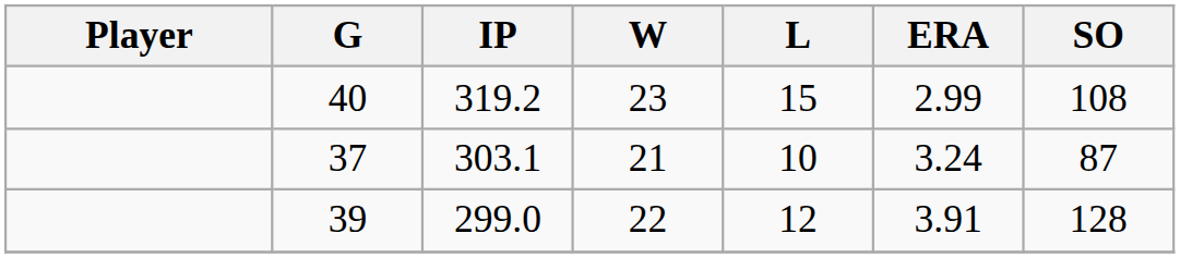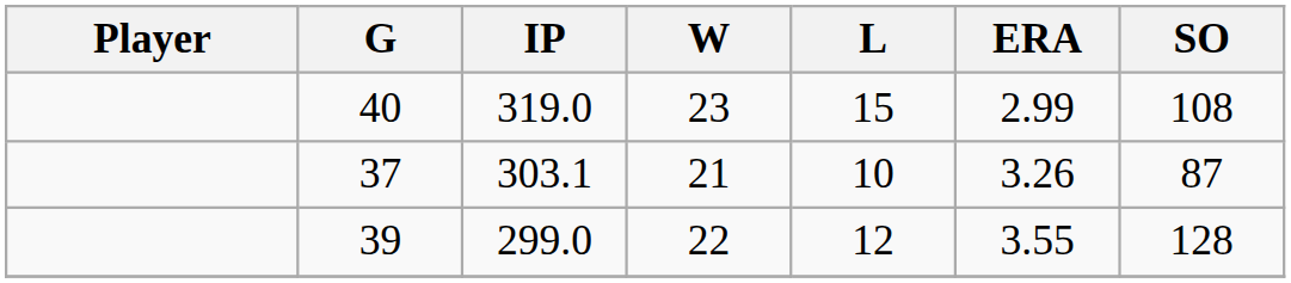 <table class="wikitable sortable">
 <tr>
 <th bgcolor="#DDDDFF" width="16%">Player</th>
 <th bgcolor="#DDDDFF" width="9%">G</th>
 <th bgcolor="#DDDDFF" width="9%">IP</th>
 <th bgcolor="#DDDDFF" width="9%">W</th>
 <th bgcolor="#DDDDFF" width="9%">L</th>
 <th bgcolor="#DDDDFF" width="9%">ERA</th>
 <th bgcolor="#DDDDFF" width="9%">SO</th>
 </tr>
 <tr align="center">
 <td></td>
 <td>40</td>
-<td>319.2</td>
+<td>319.0</td>
 <td>23</td>
 <td>15</td>
 <td>2.99</td>
 <td>108</td>
 </tr>
 <tr align="center">
 <td></td>
 <td>37</td>
 <td>303.1</td>
 <td>21</td>
 <td>10</td>
-<td>3.24</td>
+<td>3.26</td>
 <td>87</td>
 </tr>
 <tr align="center">
 <td></td>
 <td>39</td>
 <td>299.0</td>
 <td>22</td>
 <td>12</td>
-<td>3.91</td>
+<td>3.55</td>
 <td>128</td>
 </tr>
 <tr align="center">
 </tr>
 </table>
